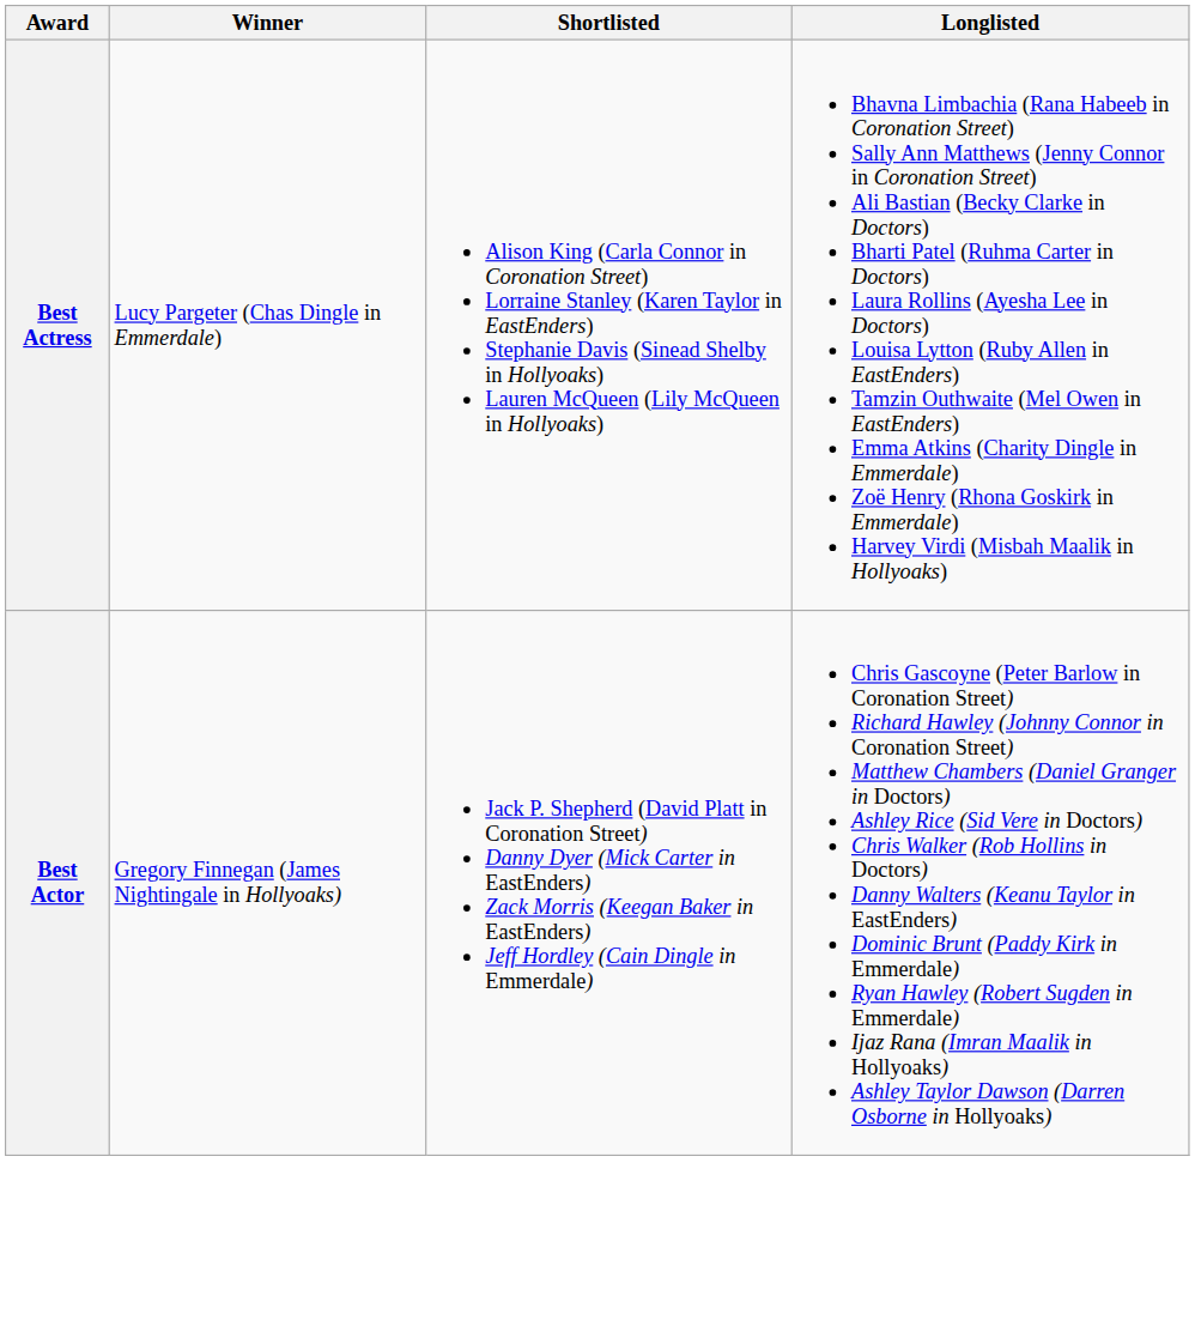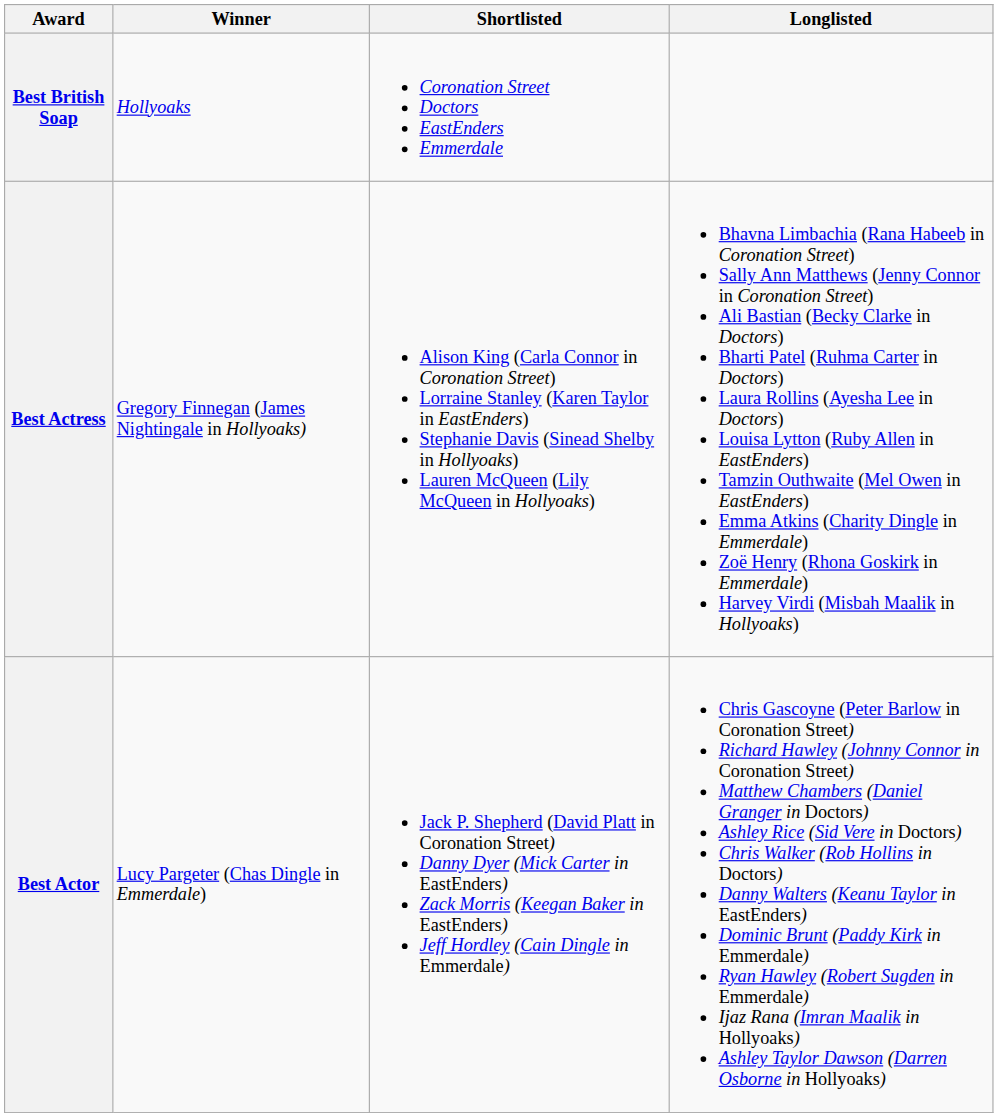 <table class="wikitable">
 <tr>
 <th>Award</th>
 <th>Winner</th>
 <th>Shortlisted</th>
 <th>Longlisted</th>
 </tr>
 <tr>
+<th scope="row"><a href='#'>Best British Soap</a></th>
+<td><em><a href='#'>Hollyoaks</a></em></td>
+<td><br><ul><li><em><a href='#'>Coronation Street</a></em></li><li><em><a href='#'>Doctors</a></em></li><li><em><a href='#'>EastEnders</a></em></li><li><em><a href='#'>Emmerdale</a></em></li></ul></td>
+<td></td>
+</tr>
+<tr>
 <th scope="row"><a href='#'>Best Actress</a></th>
-<td><a href='#'>Lucy Pargeter</a> (<a href='#'>Chas Dingle</a> in <em>Emmerdale</em>)</td>
+<td><a href='#'>Gregory Finnegan</a> (<a href='#'>James Nightingale</a> in <em>Hollyoaks)</td>
 <td><br><ul><li><a href='#'>Alison King</a> (<a href='#'>Carla Connor</a> in <em>Coronation Street</em>)</li><li><a href='#'>Lorraine Stanley</a> (<a href='#'>Karen Taylor</a> in <em>EastEnders</em>)</li><li><a href='#'>Stephanie Davis</a> (<a href='#'>Sinead Shelby</a> in <em>Hollyoaks</em>)</li><li><a href='#'>Lauren McQueen</a> (<a href='#'>Lily McQueen</a> in <em>Hollyoaks</em>)</li></ul></td>
 <td><br><ul><li><a href='#'>Bhavna Limbachia</a> (<a href='#'>Rana Habeeb</a> in <em>Coronation Street</em>)</li><li><a href='#'>Sally Ann Matthews</a> (<a href='#'>Jenny Connor</a> in <em>Coronation Street</em>)</li><li><a href='#'>Ali Bastian</a> (<a href='#'>Becky Clarke</a> in <em>Doctors</em>)</li><li><a href='#'>Bharti Patel</a> (<a href='#'>Ruhma Carter</a> in <em>Doctors</em>)</li><li><a href='#'>Laura Rollins</a> (<a href='#'>Ayesha Lee</a> in <em>Doctors</em>)</li><li><a href='#'>Louisa Lytton</a> (<a href='#'>Ruby Allen</a> in <em>EastEnders</em>)</li><li><a href='#'>Tamzin Outhwaite</a> (<a href='#'>Mel Owen</a> in <em>EastEnders</em>)</li><li><a href='#'>Emma Atkins</a> (<a href='#'>Charity Dingle</a> in <em>Emmerdale</em>)</li><li><a href='#'>Zoë Henry</a> (<a href='#'>Rhona Goskirk</a> in <em>Emmerdale</em>)</li><li><a href='#'>Harvey Virdi</a> (<a href='#'>Misbah Maalik</a> in <em>Hollyoaks</em>)</li></ul></td>
 </tr>
 <tr>
 <th scope="row"><a href='#'>Best Actor</a></th>
-<td><a href='#'>Gregory Finnegan</a> (<a href='#'>James Nightingale</a> in <em>Hollyoaks)</td>
+<td><a href='#'>Lucy Pargeter</a> (<a href='#'>Chas Dingle</a> in <em>Emmerdale</em>)</td>
 <td><br><ul><li><a href='#'>Jack P. Shepherd</a> (<a href='#'>David Platt</a> in </em>Coronation Street<em>)</li><li><a href='#'>Danny Dyer</a> (<a href='#'>Mick Carter</a> in </em>EastEnders<em>)</li><li><a href='#'>Zack Morris</a> (<a href='#'>Keegan Baker</a> in </em>EastEnders<em>)</li><li><a href='#'>Jeff Hordley</a> (<a href='#'>Cain Dingle</a> in </em>Emmerdale<em>)</li></ul></td>
 <td><br><ul><li><a href='#'>Chris Gascoyne</a> (<a href='#'>Peter Barlow</a> in </em>Coronation Street<em>)</li><li><a href='#'>Richard Hawley</a> (<a href='#'>Johnny Connor</a> in </em>Coronation Street<em>)</li><li><a href='#'>Matthew Chambers</a> (<a href='#'>Daniel Granger</a> in </em>Doctors<em>)</li><li><a href='#'>Ashley Rice</a> (<a href='#'>Sid Vere</a> in </em>Doctors<em>)</li><li><a href='#'>Chris Walker</a> (<a href='#'>Rob Hollins</a> in </em>Doctors<em>)</li><li><a href='#'>Danny Walters</a> (<a href='#'>Keanu Taylor</a> in </em>EastEnders<em>)</li><li><a href='#'>Dominic Brunt</a> (<a href='#'>Paddy Kirk</a> in </em>Emmerdale<em>)</li><li><a href='#'>Ryan Hawley</a> (<a href='#'>Robert Sugden</a> in </em>Emmerdale<em>)</li><li>Ijaz Rana (<a href='#'>Imran Maalik</a> in </em>Hollyoaks<em>)</li><li><a href='#'>Ashley Taylor Dawson</a> (<a href='#'>Darren Osborne</a> in </em>Hollyoaks<em>)</li></ul></td>
 </tr>
 </table>
